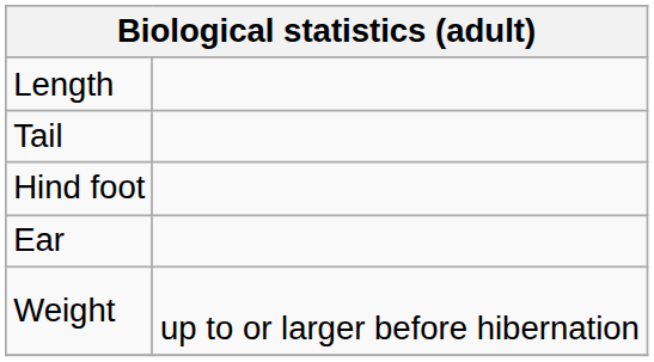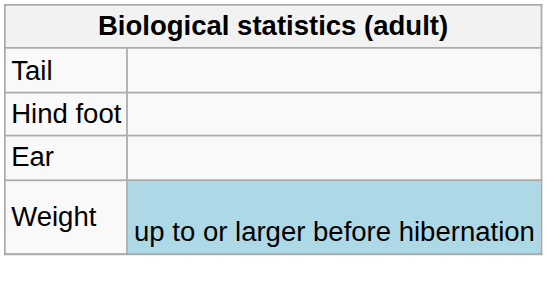 <table class="wikitable">
 <tr>
 <th colspan="2">Biological statistics (adult)</th>
-</tr>
-<tr>
-<td>Length</td>
-<td></td>
 </tr>
 <tr>
 <td>Tail</td>
 <td></td>
 </tr>
 <tr>
 <td>Hind foot</td>
 <td></td>
 </tr>
 <tr>
 <td>Ear</td>
 <td></td>
 </tr>
 <tr>
 <td>Weight</td>
-<td><br>up to  or larger before hibernation</td>
+<td style="background: lightblue;"><br>up to  or larger before hibernation</td>
 </tr>
 <tr>
 </tr>
 </table>
